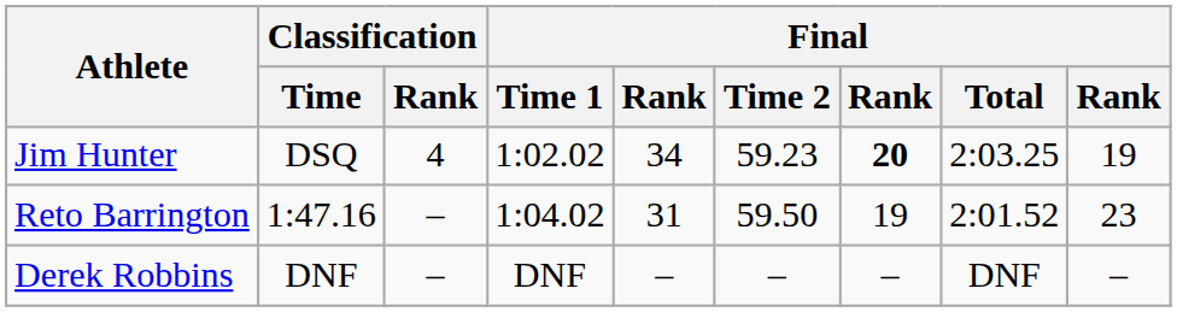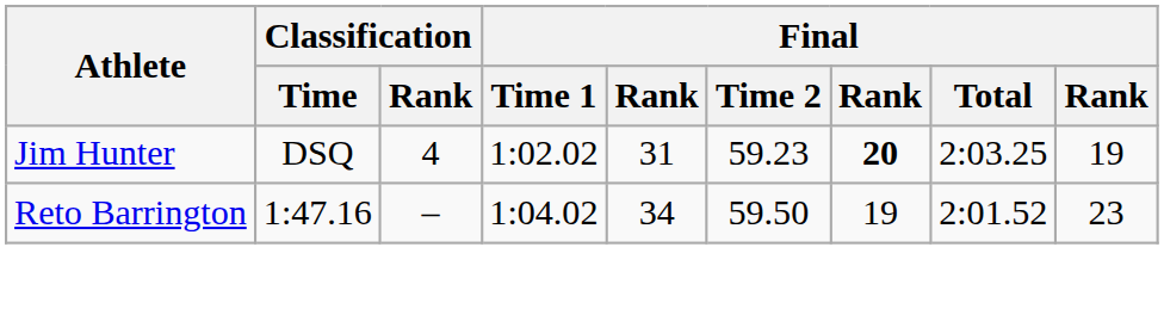 <table class="wikitable" style="font-size:90%">
 <tr>
 <th rowspan="2">Athlete</th>
 <th colspan="2">Classification</th>
 <th colspan="6">Final</th>
 </tr>
 <tr>
 <th>Time</th>
 <th>Rank</th>
 <th>Time 1</th>
 <th>Rank</th>
 <th>Time 2</th>
 <th>Rank</th>
 <th>Total</th>
 <th>Rank</th>
 </tr>
 <tr>
 <td><a href='#'>Jim Hunter</a></td>
 <td align="center">DSQ</td>
 <td align="center">4</td>
 <td align="center">1:02.02</td>
-<td align="center">34</td>
+<td align="center">31</td>
 <td align="center">59.23</td>
 <td align="center"><strong>20</strong></td>
 <td align="center">2:03.25</td>
 <td align="center">19</td>
 </tr>
 <tr>
 <td><a href='#'>Reto Barrington</a></td>
 <td align="center">1:47.16</td>
 <td align="center">–</td>
 <td align="center">1:04.02</td>
-<td align="center">31</td>
+<td align="center">34</td>
 <td align="center">59.50</td>
 <td align="center">19</td>
 <td align="center">2:01.52</td>
 <td align="center">23</td>
 </tr>
-<tr>
-<td><a href='#'>Derek Robbins</a></td>
-<td align="center">DNF</td>
-<td align="center">–</td>
-<td align="center">DNF</td>
-<td align="center">–</td>
-<td align="center">–</td>
-<td align="center">–</td>
-<td align="center">DNF</td>
-<td align="center">–</td>
-</tr>
 </table>
